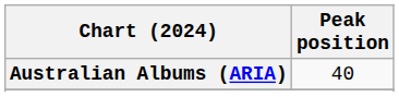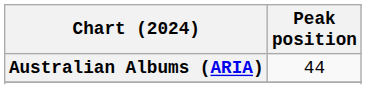 <table class="wikitable sortable plainrowheaders" style="text-align:center">
 <tr>
 <th scope="col">Chart (2024)</th>
 <th scope="col">Peak<br>position</th>
 </tr>
 <tr>
 <th scope="row">Australian Albums (<a href='#'>ARIA</a>)</th>
-<td>40</td>
+<td>44</td>
 </tr>
 <tr>
 </tr>
 <tr>
 </tr>
 <tr>
 </tr>
 </table>
